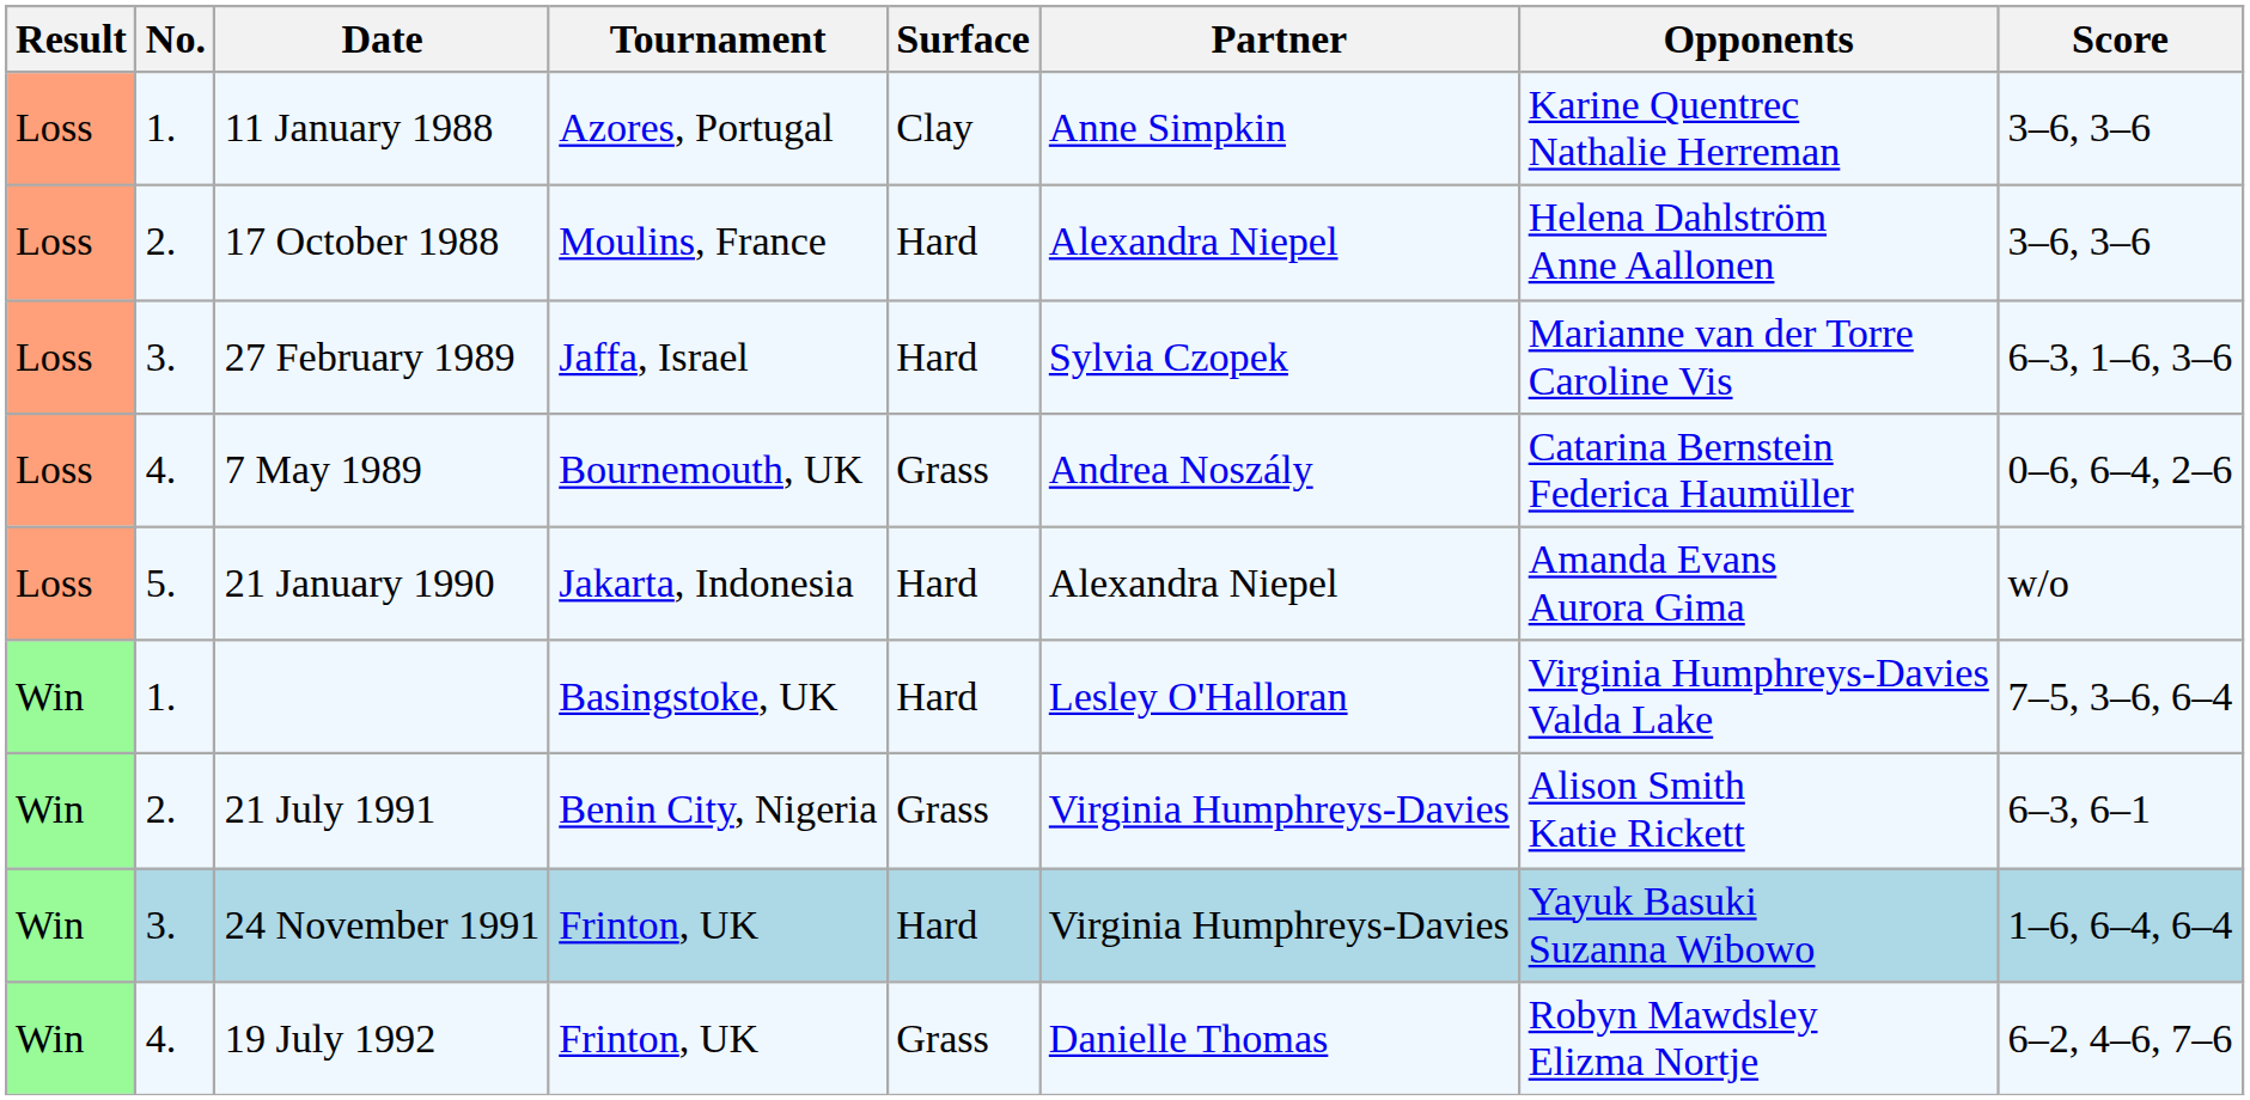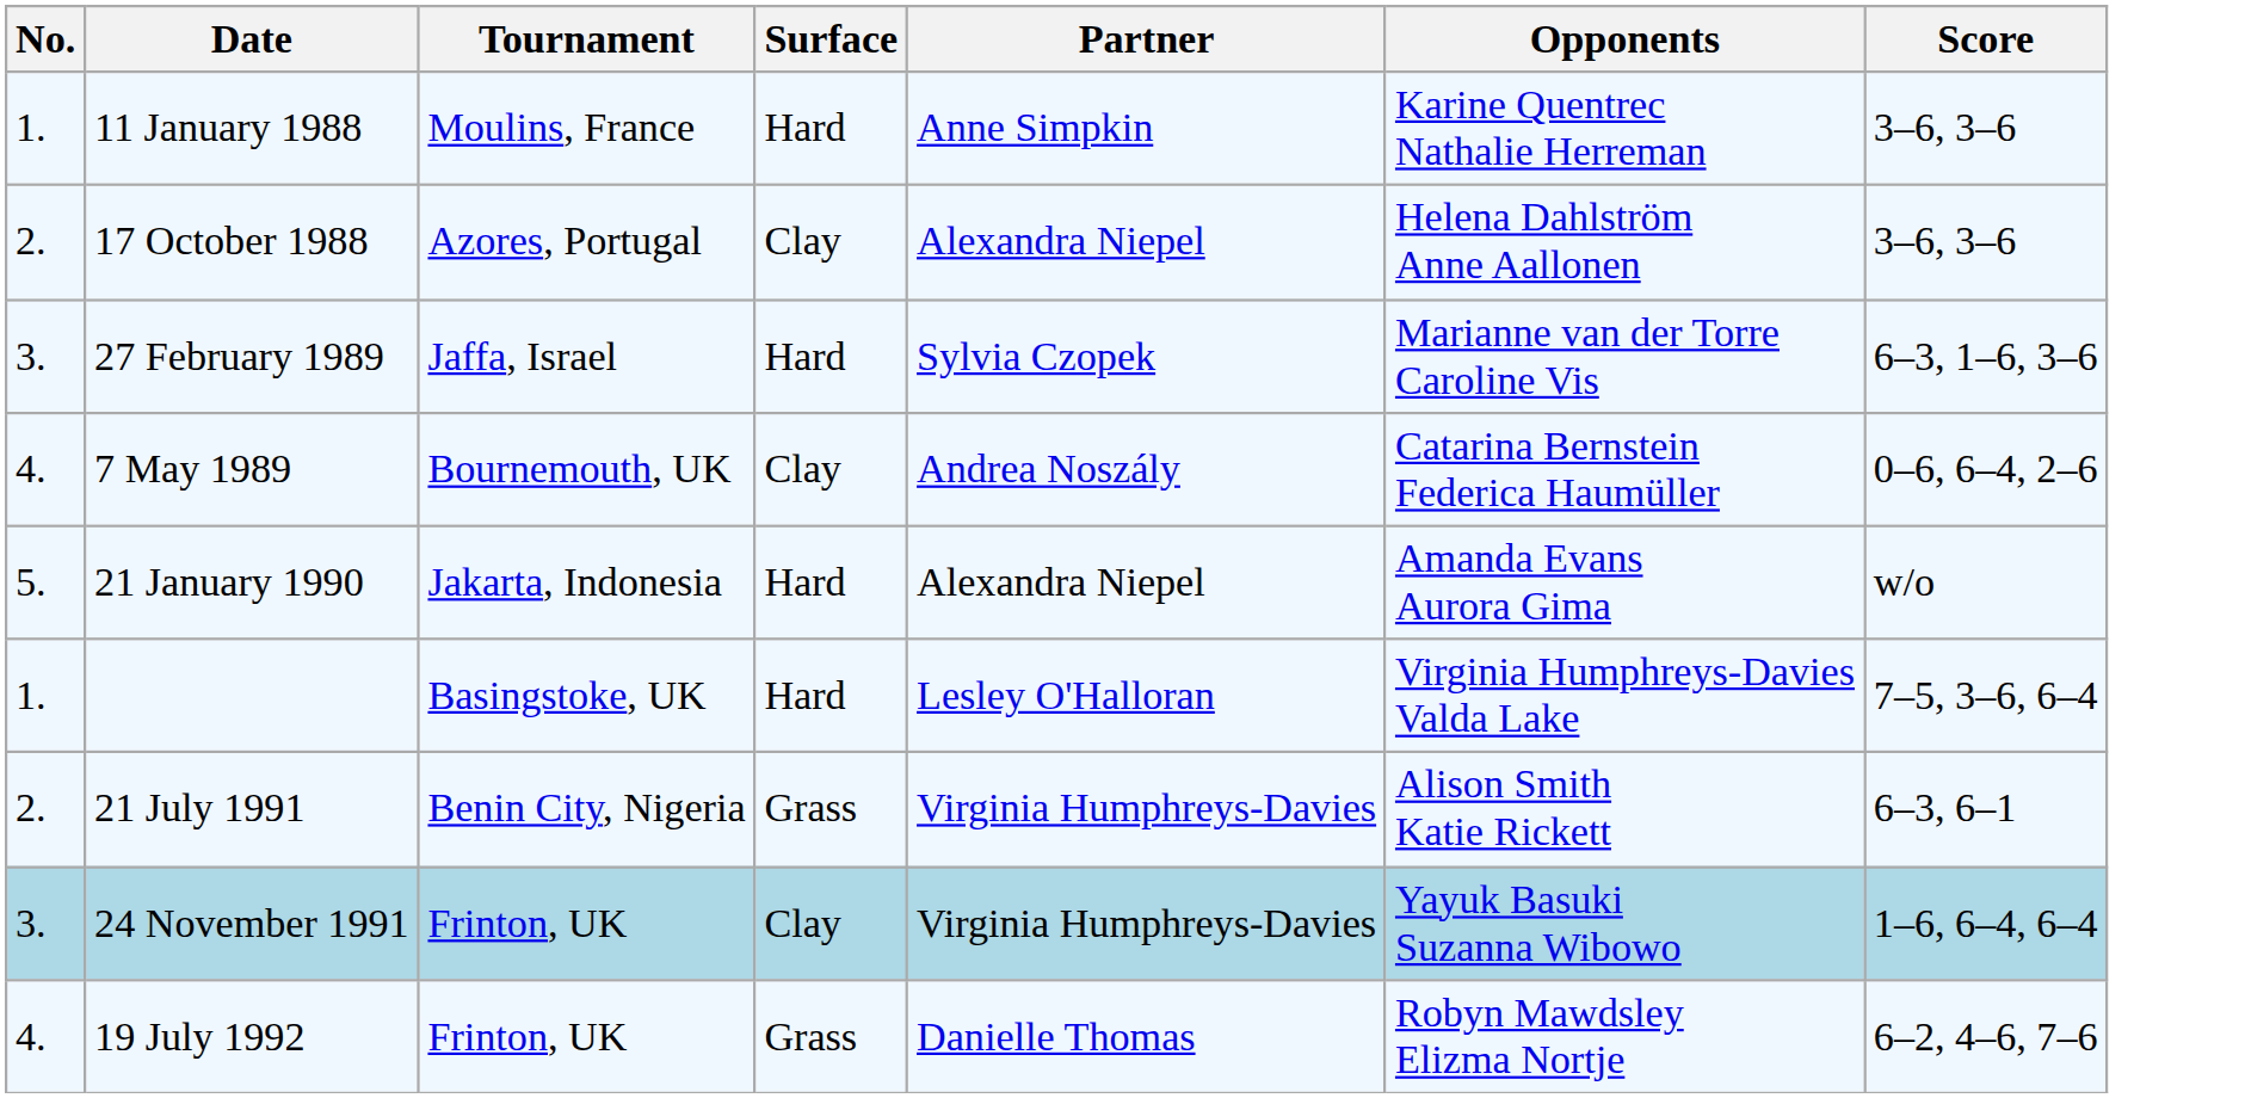 <table class="sortable wikitable" style=font-size:97%>
 <tr>
-<th>Result</th>
 <th>No.</th>
 <th>Date</th>
 <th>Tournament</th>
 <th>Surface</th>
 <th>Partner</th>
 <th>Opponents</th>
 <th class="unsortable">Score</th>
 </tr>
 <tr style="background:#f0f8ff;">
-<td style="background:#ffa07a;">Loss</td>
 <td>1.</td>
 <td>11 January 1988</td>
-<td><a href='#'>Azores</a>, Portugal</td>
-<td>Clay</td>
+<td><a href='#'>Moulins</a>, France</td>
+<td>Hard</td>
 <td> <a href='#'>Anne Simpkin</a></td>
 <td> <a href='#'>Karine Quentrec</a><br> <a href='#'>Nathalie Herreman</a></td>
 <td>3–6, 3–6</td>
 </tr>
 <tr style="background:#f0f8ff;">
-<td style="background:#ffa07a;">Loss</td>
 <td>2.</td>
 <td>17 October 1988</td>
-<td><a href='#'>Moulins</a>, France</td>
-<td>Hard</td>
+<td><a href='#'>Azores</a>, Portugal</td>
+<td>Clay</td>
 <td> <a href='#'>Alexandra Niepel</a></td>
 <td> <a href='#'>Helena Dahlström</a><br> <a href='#'>Anne Aallonen</a></td>
 <td>3–6, 3–6</td>
 </tr>
 <tr style="background:#f0f8ff;">
-<td style="background:#ffa07a;">Loss</td>
 <td>3.</td>
 <td>27 February 1989</td>
 <td><a href='#'>Jaffa</a>, Israel</td>
 <td>Hard</td>
 <td> <a href='#'>Sylvia Czopek</a></td>
 <td> <a href='#'>Marianne van der Torre</a><br> <a href='#'>Caroline Vis</a></td>
 <td>6–3, 1–6, 3–6</td>
 </tr>
 <tr style="background:#f0f8ff;">
-<td style="background:#ffa07a;">Loss</td>
 <td>4.</td>
 <td>7 May 1989</td>
 <td><a href='#'>Bournemouth</a>, UK</td>
-<td>Grass</td>
+<td>Clay</td>
 <td> <a href='#'>Andrea Noszály</a></td>
 <td> <a href='#'>Catarina Bernstein</a><br> <a href='#'>Federica Haumüller</a></td>
 <td>0–6, 6–4, 2–6</td>
 </tr>
 <tr style="background:#f0f8ff;">
-<td style="background:#ffa07a;">Loss</td>
 <td>5.</td>
 <td>21 January 1990</td>
 <td><a href='#'>Jakarta</a>, Indonesia</td>
 <td>Hard</td>
 <td> Alexandra Niepel</td>
 <td> <a href='#'>Amanda Evans</a> <br>  <a href='#'>Aurora Gima</a></td>
 <td>w/o</td>
 </tr>
 <tr style="background:#f0f8ff;">
-<td style="background:#98fb98;">Win</td>
 <td>1.</td>
 <td></td>
 <td><a href='#'>Basingstoke</a>, UK</td>
 <td>Hard</td>
 <td> <a href='#'>Lesley O'Halloran</a></td>
 <td> <a href='#'>Virginia Humphreys-Davies</a><br> <a href='#'>Valda Lake</a></td>
 <td>7–5, 3–6, 6–4</td>
 </tr>
 <tr style="background:#f0f8ff;">
-<td style="background:#98fb98;">Win</td>
 <td>2.</td>
 <td>21 July 1991</td>
 <td><a href='#'>Benin City</a>, Nigeria</td>
 <td>Grass</td>
 <td> <a href='#'>Virginia Humphreys-Davies</a></td>
 <td> <a href='#'>Alison Smith</a> <br>  <a href='#'>Katie Rickett</a></td>
 <td>6–3, 6–1</td>
 </tr>
 <tr style="background:lightblue;">
-<td style="background:#98fb98;">Win</td>
 <td>3.</td>
 <td>24 November 1991</td>
 <td><a href='#'>Frinton</a>, UK</td>
-<td>Hard</td>
+<td>Clay</td>
 <td> Virginia Humphreys-Davies</td>
 <td> <a href='#'>Yayuk Basuki</a><br> <a href='#'>Suzanna Wibowo</a></td>
 <td>1–6, 6–4, 6–4</td>
 </tr>
 <tr style="background:#f0f8ff;">
-<td style="background:#98fb98;">Win</td>
 <td>4.</td>
 <td>19 July 1992</td>
 <td><a href='#'>Frinton</a>, UK</td>
 <td>Grass</td>
 <td> <a href='#'>Danielle Thomas</a></td>
 <td> <a href='#'>Robyn Mawdsley</a> <br>  <a href='#'>Elizma Nortje</a></td>
 <td>6–2, 4–6, 7–6</td>
 </tr>
 </table>
